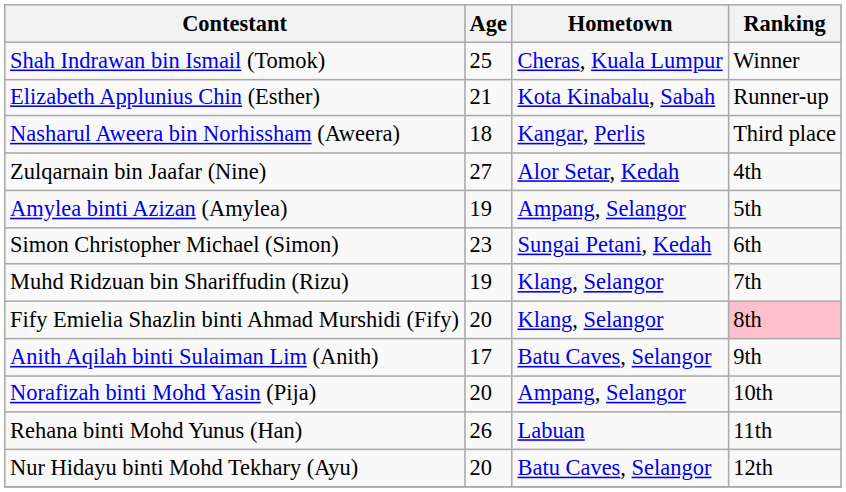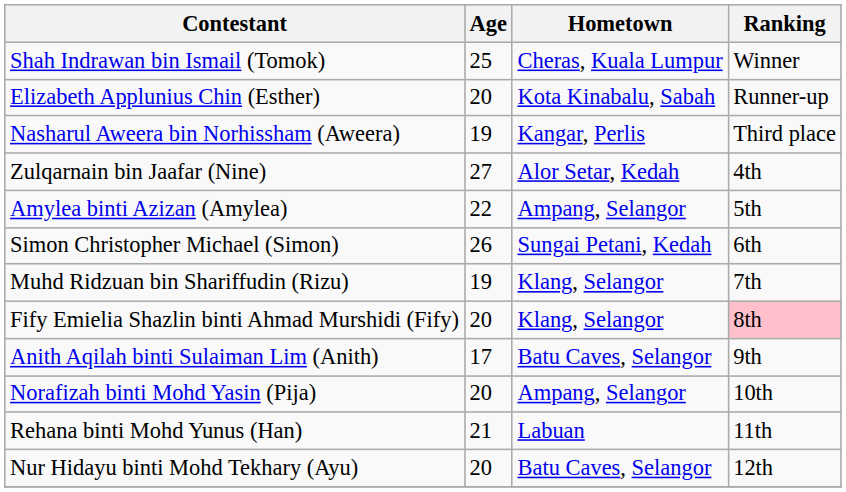 <table class="wikitable" style="font-size:90%;">
 <tr>
 <th>Contestant</th>
 <th>Age</th>
 <th>Hometown</th>
 <th>Ranking</th>
 </tr>
 <tr>
 <td><a href='#'>Shah Indrawan bin Ismail</a> (Tomok)</td>
 <td>25</td>
 <td><a href='#'>Cheras</a>, <a href='#'>Kuala Lumpur</a></td>
 <td>Winner</td>
 </tr>
 <tr>
 <td><a href='#'>Elizabeth Applunius Chin</a> (Esther)</td>
-<td>21</td>
+<td>20</td>
 <td><a href='#'>Kota Kinabalu</a>, <a href='#'>Sabah</a></td>
 <td>Runner-up</td>
 </tr>
 <tr>
 <td><a href='#'>Nasharul Aweera bin Norhissham</a> (Aweera)</td>
-<td>18</td>
+<td>19</td>
 <td><a href='#'>Kangar</a>, <a href='#'>Perlis</a></td>
 <td>Third place</td>
 </tr>
 <tr>
 <td>Zulqarnain bin Jaafar (Nine)</td>
 <td>27</td>
 <td><a href='#'>Alor Setar</a>, <a href='#'>Kedah</a></td>
 <td>4th</td>
 </tr>
 <tr>
 <td><a href='#'>Amylea binti Azizan</a> (Amylea)</td>
-<td>19</td>
+<td>22</td>
 <td><a href='#'>Ampang</a>, <a href='#'>Selangor</a></td>
 <td>5th</td>
 </tr>
 <tr>
 <td>Simon Christopher Michael (Simon)</td>
-<td>23</td>
+<td>26</td>
 <td><a href='#'>Sungai Petani</a>, <a href='#'>Kedah</a></td>
 <td>6th</td>
 </tr>
 <tr>
 <td>Muhd Ridzuan bin Shariffudin (Rizu)</td>
 <td>19</td>
 <td><a href='#'>Klang</a>, <a href='#'>Selangor</a></td>
 <td>7th</td>
 </tr>
 <tr>
 <td>Fify Emielia Shazlin binti Ahmad Murshidi (Fify)</td>
 <td>20</td>
 <td><a href='#'>Klang</a>, <a href='#'>Selangor</a></td>
 <td style="background: pink;">8th</td>
 </tr>
 <tr>
 <td><a href='#'>Anith Aqilah binti Sulaiman Lim</a> (Anith)</td>
 <td>17</td>
 <td><a href='#'>Batu Caves</a>, <a href='#'>Selangor</a></td>
 <td>9th</td>
 </tr>
 <tr>
 <td><a href='#'>Norafizah binti Mohd Yasin</a> (Pija)</td>
 <td>20</td>
 <td><a href='#'>Ampang</a>, <a href='#'>Selangor</a></td>
 <td>10th</td>
 </tr>
 <tr>
 <td>Rehana binti Mohd Yunus (Han)</td>
-<td>26</td>
+<td>21</td>
 <td><a href='#'>Labuan</a></td>
 <td>11th</td>
 </tr>
 <tr>
 <td>Nur Hidayu binti Mohd Tekhary (Ayu)</td>
 <td>20</td>
 <td><a href='#'>Batu Caves</a>, <a href='#'>Selangor</a></td>
 <td>12th</td>
 </tr>
 <tr>
 </tr>
 </table>
